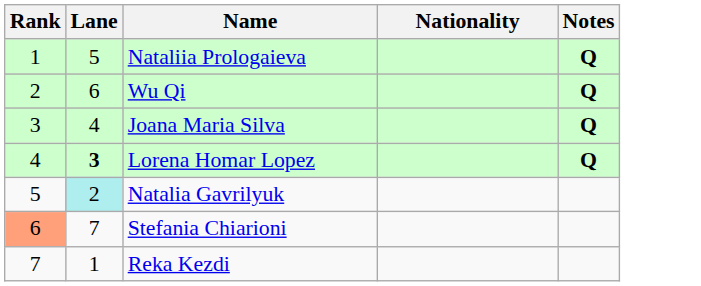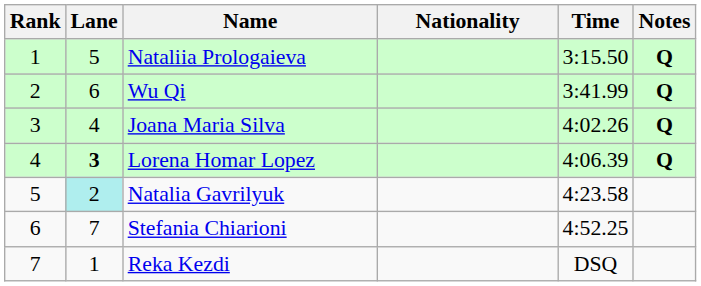 <table class="wikitable sortable" style="text-align:center">
 <tr>
 <th>Rank</th>
 <th>Lane</th>
 <th style="width:180px">Name</th>
 <th style="width:125px">Nationality</th>
+<th>Time</th>
 <th>Notes</th>
 </tr>
 <tr style="background:#cfc;">
 <td>1</td>
 <td>5</td>
 <td style="text-align:left;"><a href='#'>Nataliia Prologaieva</a></td>
 <td style="text-align:left;"></td>
+<td>3:15.50</td>
 <td><strong>Q</strong></td>
 </tr>
 <tr style="background:#cfc;">
 <td>2</td>
 <td>6</td>
 <td style="text-align:left;"><a href='#'>Wu Qi</a></td>
 <td style="text-align:left;"></td>
+<td>3:41.99</td>
 <td><strong>Q</strong></td>
 </tr>
 <tr style="background:#cfc;">
 <td>3</td>
 <td>4</td>
 <td style="text-align:left;"><a href='#'>Joana Maria Silva</a></td>
 <td style="text-align:left;"></td>
+<td>4:02.26</td>
 <td><strong>Q</strong></td>
 </tr>
 <tr style="background:#cfc;">
 <td>4</td>
 <td><strong>3</strong></td>
 <td style="text-align:left;"><a href='#'>Lorena Homar Lopez</a></td>
 <td style="text-align:left;"></td>
+<td>4:06.39</td>
 <td><strong>Q</strong></td>
 </tr>
 <tr>
 <td>5</td>
 <td style="background: paleturquoise;">2</td>
 <td style="text-align:left;"><a href='#'>Natalia Gavrilyuk</a></td>
 <td style="text-align:left;"></td>
+<td>4:23.58</td>
 <td></td>
 </tr>
 <tr>
-<td style="background: lightsalmon;">6</td>
+<td>6</td>
 <td>7</td>
 <td style="text-align:left;"><a href='#'>Stefania Chiarioni</a></td>
 <td style="text-align:left;"></td>
+<td>4:52.25</td>
 <td></td>
 </tr>
 <tr>
 <td>7</td>
 <td>1</td>
 <td style="text-align:left;"><a href='#'>Reka Kezdi</a></td>
 <td style="text-align:left;"></td>
+<td>DSQ</td>
 <td></td>
 </tr>
 </table>
